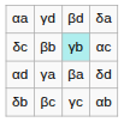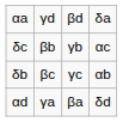 <table class="wikitable" style="margin-left:auto;margin-right:auto;text-align:center;width:8em;height:8em;table-layout:fixed;">
 <tr>
 <td>αa</td>
 <td>γd</td>
 <td>βd</td>
 <td>δa</td>
 </tr>
 <tr>
 <td>δc</td>
 <td>βb</td>
-<td style="background: paleturquoise;">γb</td>
+<td>γb</td>
 <td>αc</td>
+</tr>
+<tr>
+<td>δb</td>
+<td>βc</td>
+<td>γc</td>
+<td>αb</td>
 </tr>
 <tr>
 <td>αd</td>
 <td>γa</td>
 <td>βa</td>
 <td>δd</td>
 </tr>
-<tr>
-<td>δb</td>
-<td>βc</td>
-<td>γc</td>
-<td>αb</td>
-</tr>
 </table>
